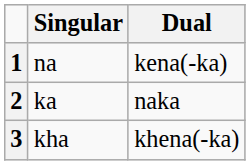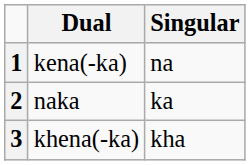 <table class="wikitable">
 <tr>
 <td></td>
+<th>Dual</th>
 <th>Singular</th>
-<th>Dual</th>
 </tr>
 <tr>
 <th>1</th>
+<td>kena(-ka)</td>
 <td>na</td>
-<td>kena(-ka)</td>
 </tr>
 <tr>
 <th>2</th>
+<td>naka</td>
 <td>ka</td>
-<td>naka</td>
 </tr>
 <tr>
 <th>3</th>
+<td>khena(-ka)</td>
 <td>kha</td>
-<td>khena(-ka)</td>
 </tr>
 </table>
